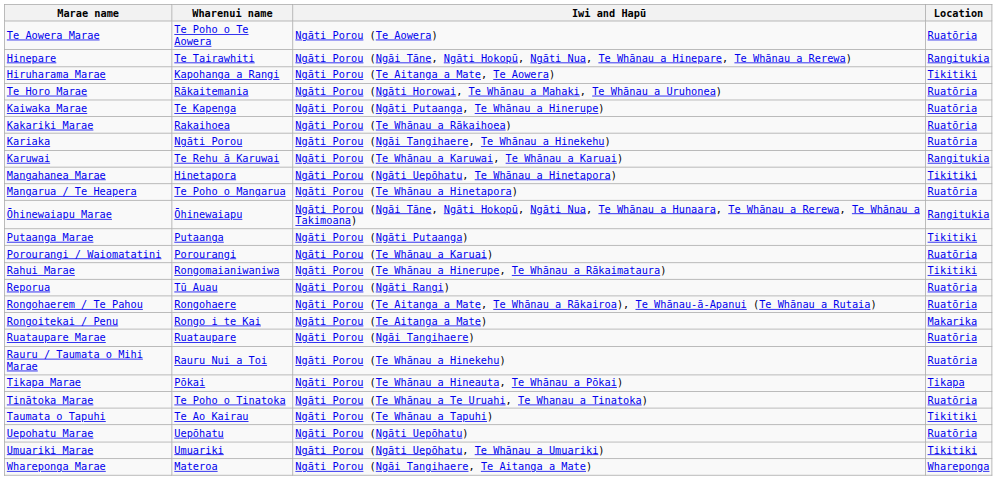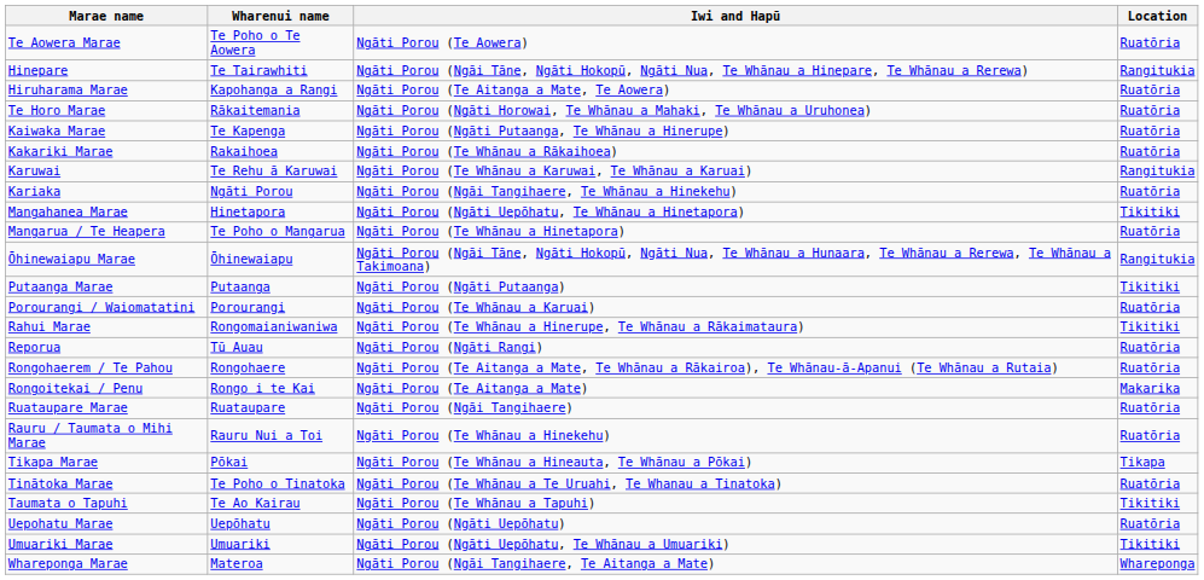 <table class="wikitable sortable">
 <tr>
 <th>Marae name</th>
 <th>Wharenui name</th>
 <th>Iwi and Hapū</th>
 <th>Location</th>
 </tr>
 <tr>
 <td><a href='#'>Te Aowera Marae</a></td>
 <td><a href='#'>Te Poho o Te Aowera</a></td>
 <td><a href='#'>Ngāti Porou</a> (<a href='#'>Te Aowera</a>)</td>
 <td><a href='#'>Ruatōria</a></td>
 </tr>
 <tr>
 <td><a href='#'>Hinepare</a></td>
 <td><a href='#'>Te Tairawhiti</a></td>
 <td><a href='#'>Ngāti Porou</a> (<a href='#'>Ngāi Tāne</a>, <a href='#'>Ngāti Hokopū</a>, <a href='#'>Ngāti Nua</a>, <a href='#'>Te Whānau a Hinepare</a>, <a href='#'>Te Whānau a Rerewa</a>)</td>
 <td><a href='#'>Rangitukia</a></td>
 </tr>
 <tr>
 <td><a href='#'>Hiruharama Marae</a></td>
 <td><a href='#'>Kapohanga a Rangi</a></td>
 <td><a href='#'>Ngāti Porou</a> (<a href='#'>Te Aitanga a Mate</a>, <a href='#'>Te Aowera</a>)</td>
-<td><a href='#'>Tikitiki</a></td>
+<td><a href='#'>Ruatōria</a></td>
 </tr>
 <tr>
 <td><a href='#'>Te Horo Marae</a></td>
 <td><a href='#'>Rākaitemania</a></td>
 <td><a href='#'>Ngāti Porou</a> (<a href='#'>Ngāti Horowai</a>, <a href='#'>Te Whānau a Mahaki</a>, <a href='#'>Te Whānau a Uruhonea</a>)</td>
 <td><a href='#'>Ruatōria</a></td>
 </tr>
 <tr>
 <td><a href='#'>Kaiwaka Marae</a></td>
 <td><a href='#'>Te Kapenga</a></td>
 <td><a href='#'>Ngāti Porou</a> (<a href='#'>Ngāti Putaanga</a>, <a href='#'>Te Whānau a Hinerupe</a>)</td>
 <td><a href='#'>Ruatōria</a></td>
 </tr>
 <tr>
 <td><a href='#'>Kakariki Marae</a></td>
 <td><a href='#'>Rakaihoea</a></td>
 <td><a href='#'>Ngāti Porou</a> (<a href='#'>Te Whānau a Rākaihoea</a>)</td>
 <td><a href='#'>Ruatōria</a></td>
 </tr>
 <tr>
+<td><a href='#'>Karuwai</a></td>
+<td><a href='#'>Te Rehu ā Karuwai</a></td>
+<td><a href='#'>Ngāti Porou</a> (<a href='#'>Te Whānau a Karuwai</a>, <a href='#'>Te Whānau a Karuai</a>)</td>
+<td><a href='#'>Rangitukia</a></td>
+</tr>
+<tr>
 <td><a href='#'>Kariaka</a></td>
 <td><a href='#'>Ngāti Porou</a></td>
 <td><a href='#'>Ngāti Porou</a> (<a href='#'>Ngāi Tangihaere</a>, <a href='#'>Te Whānau a Hinekehu</a>)</td>
 <td><a href='#'>Ruatōria</a></td>
-</tr>
-<tr>
-<td><a href='#'>Karuwai</a></td>
-<td><a href='#'>Te Rehu ā Karuwai</a></td>
-<td><a href='#'>Ngāti Porou</a> (<a href='#'>Te Whānau a Karuwai</a>, <a href='#'>Te Whānau a Karuai</a>)</td>
-<td><a href='#'>Rangitukia</a></td>
 </tr>
 <tr>
 <td><a href='#'>Mangahanea Marae</a></td>
 <td><a href='#'>Hinetapora</a></td>
 <td><a href='#'>Ngāti Porou</a> (<a href='#'>Ngāti Uepōhatu</a>, <a href='#'>Te Whānau a Hinetapora</a>)</td>
 <td><a href='#'>Tikitiki</a></td>
 </tr>
 <tr>
 <td><a href='#'>Mangarua / Te Heapera</a></td>
 <td><a href='#'>Te Poho o Mangarua</a></td>
 <td><a href='#'>Ngāti Porou</a> (<a href='#'>Te Whānau a Hinetapora</a>)</td>
 <td><a href='#'>Ruatōria</a></td>
 </tr>
 <tr>
 <td><a href='#'>Ōhinewaiapu Marae</a></td>
 <td><a href='#'>Ōhinewaiapu</a></td>
 <td><a href='#'>Ngāti Porou</a> (<a href='#'>Ngāi Tāne</a>, <a href='#'>Ngāti Hokopū</a>, <a href='#'>Ngāti Nua</a>, <a href='#'>Te Whānau a Hunaara</a>, <a href='#'>Te Whānau a Rerewa</a>, <a href='#'>Te Whānau a Takimoana</a>)</td>
 <td><a href='#'>Rangitukia</a></td>
 </tr>
 <tr>
 <td><a href='#'>Putaanga Marae</a></td>
 <td><a href='#'>Putaanga</a></td>
 <td><a href='#'>Ngāti Porou</a> (<a href='#'>Ngāti Putaanga</a>)</td>
 <td><a href='#'>Tikitiki</a></td>
 </tr>
 <tr>
 <td><a href='#'>Porourangi / Waiomatatini</a></td>
 <td><a href='#'>Porourangi</a></td>
 <td><a href='#'>Ngāti Porou</a> (<a href='#'>Te Whānau a Karuai</a>)</td>
 <td><a href='#'>Ruatōria</a></td>
 </tr>
 <tr>
 <td><a href='#'>Rahui Marae</a></td>
 <td><a href='#'>Rongomaianiwaniwa</a></td>
 <td><a href='#'>Ngāti Porou</a> (<a href='#'>Te Whānau a Hinerupe</a>, <a href='#'>Te Whānau a Rākaimataura</a>)</td>
 <td><a href='#'>Tikitiki</a></td>
 </tr>
 <tr>
 <td><a href='#'>Reporua</a></td>
 <td><a href='#'>Tū Auau</a></td>
 <td><a href='#'>Ngāti Porou</a> (<a href='#'>Ngāti Rangi</a>)</td>
 <td><a href='#'>Ruatōria</a></td>
 </tr>
 <tr>
 <td><a href='#'>Rongohaerem / Te Pahou</a></td>
 <td><a href='#'>Rongohaere</a></td>
 <td><a href='#'>Ngāti Porou</a> (<a href='#'>Te Aitanga a Mate</a>, <a href='#'>Te Whānau a Rākairoa</a>),  <a href='#'>Te Whānau-ā-Apanui</a> (<a href='#'>Te Whānau a Rutaia</a>)</td>
 <td><a href='#'>Ruatōria</a></td>
 </tr>
 <tr>
 <td><a href='#'>Rongoitekai / Penu</a></td>
 <td><a href='#'>Rongo i te Kai</a></td>
 <td><a href='#'>Ngāti Porou</a> (<a href='#'>Te Aitanga a Mate</a>)</td>
 <td><a href='#'>Makarika</a></td>
 </tr>
 <tr>
 <td><a href='#'>Ruataupare Marae</a></td>
 <td><a href='#'>Ruataupare</a></td>
 <td><a href='#'>Ngāti Porou</a> (<a href='#'>Ngāi Tangihaere</a>)</td>
 <td><a href='#'>Ruatōria</a></td>
 </tr>
 <tr>
 <td><a href='#'>Rauru / Taumata o Mihi Marae</a></td>
 <td><a href='#'>Rauru Nui a Toi</a></td>
 <td><a href='#'>Ngāti Porou</a> (<a href='#'>Te Whānau a Hinekehu</a>)</td>
 <td><a href='#'>Ruatōria</a></td>
 </tr>
 <tr>
 <td><a href='#'>Tikapa Marae</a></td>
 <td><a href='#'>Pōkai</a></td>
 <td><a href='#'>Ngāti Porou</a> (<a href='#'>Te Whānau a Hineauta</a>, <a href='#'>Te Whānau a Pōkai</a>)</td>
 <td><a href='#'>Tikapa</a></td>
 </tr>
 <tr>
 <td><a href='#'>Tinātoka Marae</a></td>
 <td><a href='#'>Te Poho o Tinatoka</a></td>
 <td><a href='#'>Ngāti Porou</a> (<a href='#'>Te Whānau a Te Uruahi</a>, <a href='#'>Te Whanau a Tinatoka</a>)</td>
 <td><a href='#'>Ruatōria</a></td>
 </tr>
 <tr>
 <td><a href='#'>Taumata o Tapuhi</a></td>
 <td><a href='#'>Te Ao Kairau</a></td>
 <td><a href='#'>Ngāti Porou</a> (<a href='#'>Te Whānau a Tapuhi</a>)</td>
 <td><a href='#'>Tikitiki</a></td>
 </tr>
 <tr>
 <td><a href='#'>Uepohatu Marae</a></td>
 <td><a href='#'>Uepōhatu</a></td>
 <td><a href='#'>Ngāti Porou</a> (<a href='#'>Ngāti Uepōhatu</a>)</td>
 <td><a href='#'>Ruatōria</a></td>
 </tr>
 <tr>
 <td><a href='#'>Umuariki Marae</a></td>
 <td><a href='#'>Umuariki</a></td>
 <td><a href='#'>Ngāti Porou</a> (<a href='#'>Ngāti Uepōhatu</a>, <a href='#'>Te Whānau a Umuariki</a>)</td>
 <td><a href='#'>Tikitiki</a></td>
 </tr>
 <tr>
 <td><a href='#'>Whareponga Marae</a></td>
 <td><a href='#'>Materoa</a></td>
 <td><a href='#'>Ngāti Porou</a> (<a href='#'>Ngāi Tangihaere</a>, <a href='#'>Te Aitanga a Mate</a>)</td>
 <td><a href='#'>Whareponga</a></td>
 </tr>
 </table>
